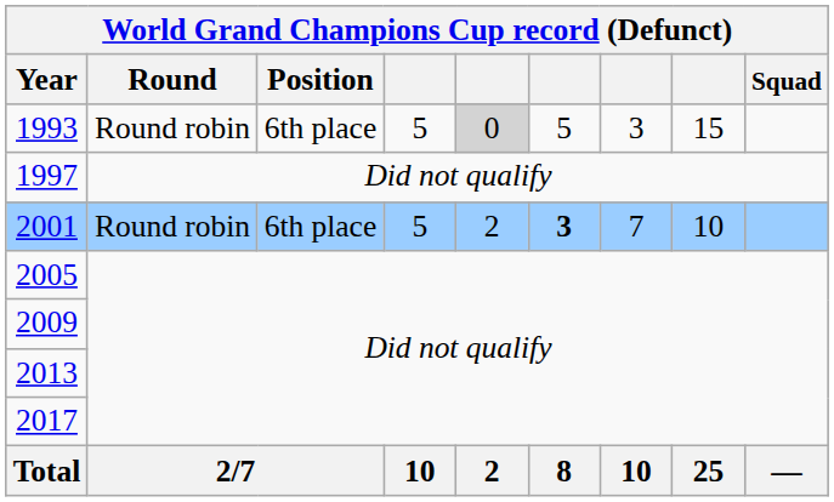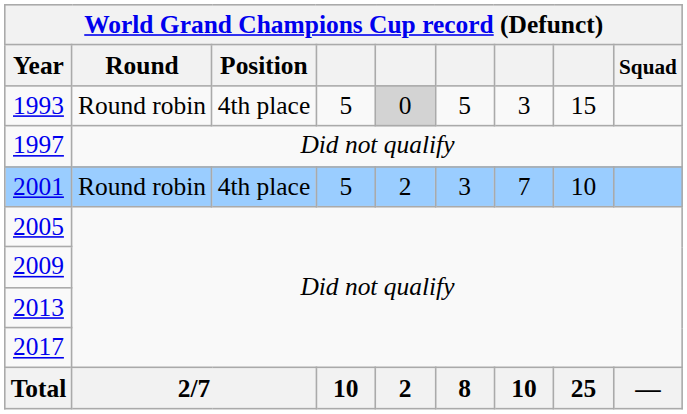 <table class="wikitable collapsible collapsed" style="text-align: center;">
 <tr>
 <th colspan=9><a href='#'>World Grand Champions Cup record</a> (Defunct)</th>
 </tr>
 <tr>
 <th>Year</th>
 <th>Round</th>
 <th>Position</th>
 <th width=30></th>
 <th width=30></th>
 <th width=30></th>
 <th width=30></th>
 <th width=30></th>
 <th><small>Squad</small></th>
 </tr>
 <tr>
 <td> <a href='#'>1993</a></td>
 <td>Round robin</td>
-<td>6th place</td>
+<td>4th place</td>
 <td>5</td>
 <td style="background: lightgrey;">0</td>
 <td>5</td>
 <td>3</td>
 <td>15</td>
 <td></td>
 </tr>
 <tr>
 <td> <a href='#'>1997</a></td>
 <td colspan=8><em>Did not qualify</em></td>
 </tr>
 <tr bgcolor=#9acdff>
 <td> <a href='#'>2001</a></td>
 <td>Round robin</td>
-<td>6th place</td>
+<td>4th place</td>
 <td>5</td>
 <td>2</td>
-<td><strong>3</strong></td>
+<td>3</td>
 <td>7</td>
 <td>10</td>
 <td></td>
 </tr>
 <tr>
 <td> <a href='#'>2005</a></td>
 <td colspan=8 rowspan=4><em>Did not qualify</em></td>
 </tr>
 <tr>
 <td> <a href='#'>2009</a></td>
 </tr>
 <tr>
 <td> <a href='#'>2013</a></td>
 </tr>
 <tr>
 <td> <a href='#'>2017</a></td>
 </tr>
 <tr>
 <th>Total</th>
 <th colspan=2>2/7</th>
 <th>10</th>
 <th>2</th>
 <th>8</th>
 <th>10</th>
 <th>25</th>
 <th>—</th>
 </tr>
 </table>
